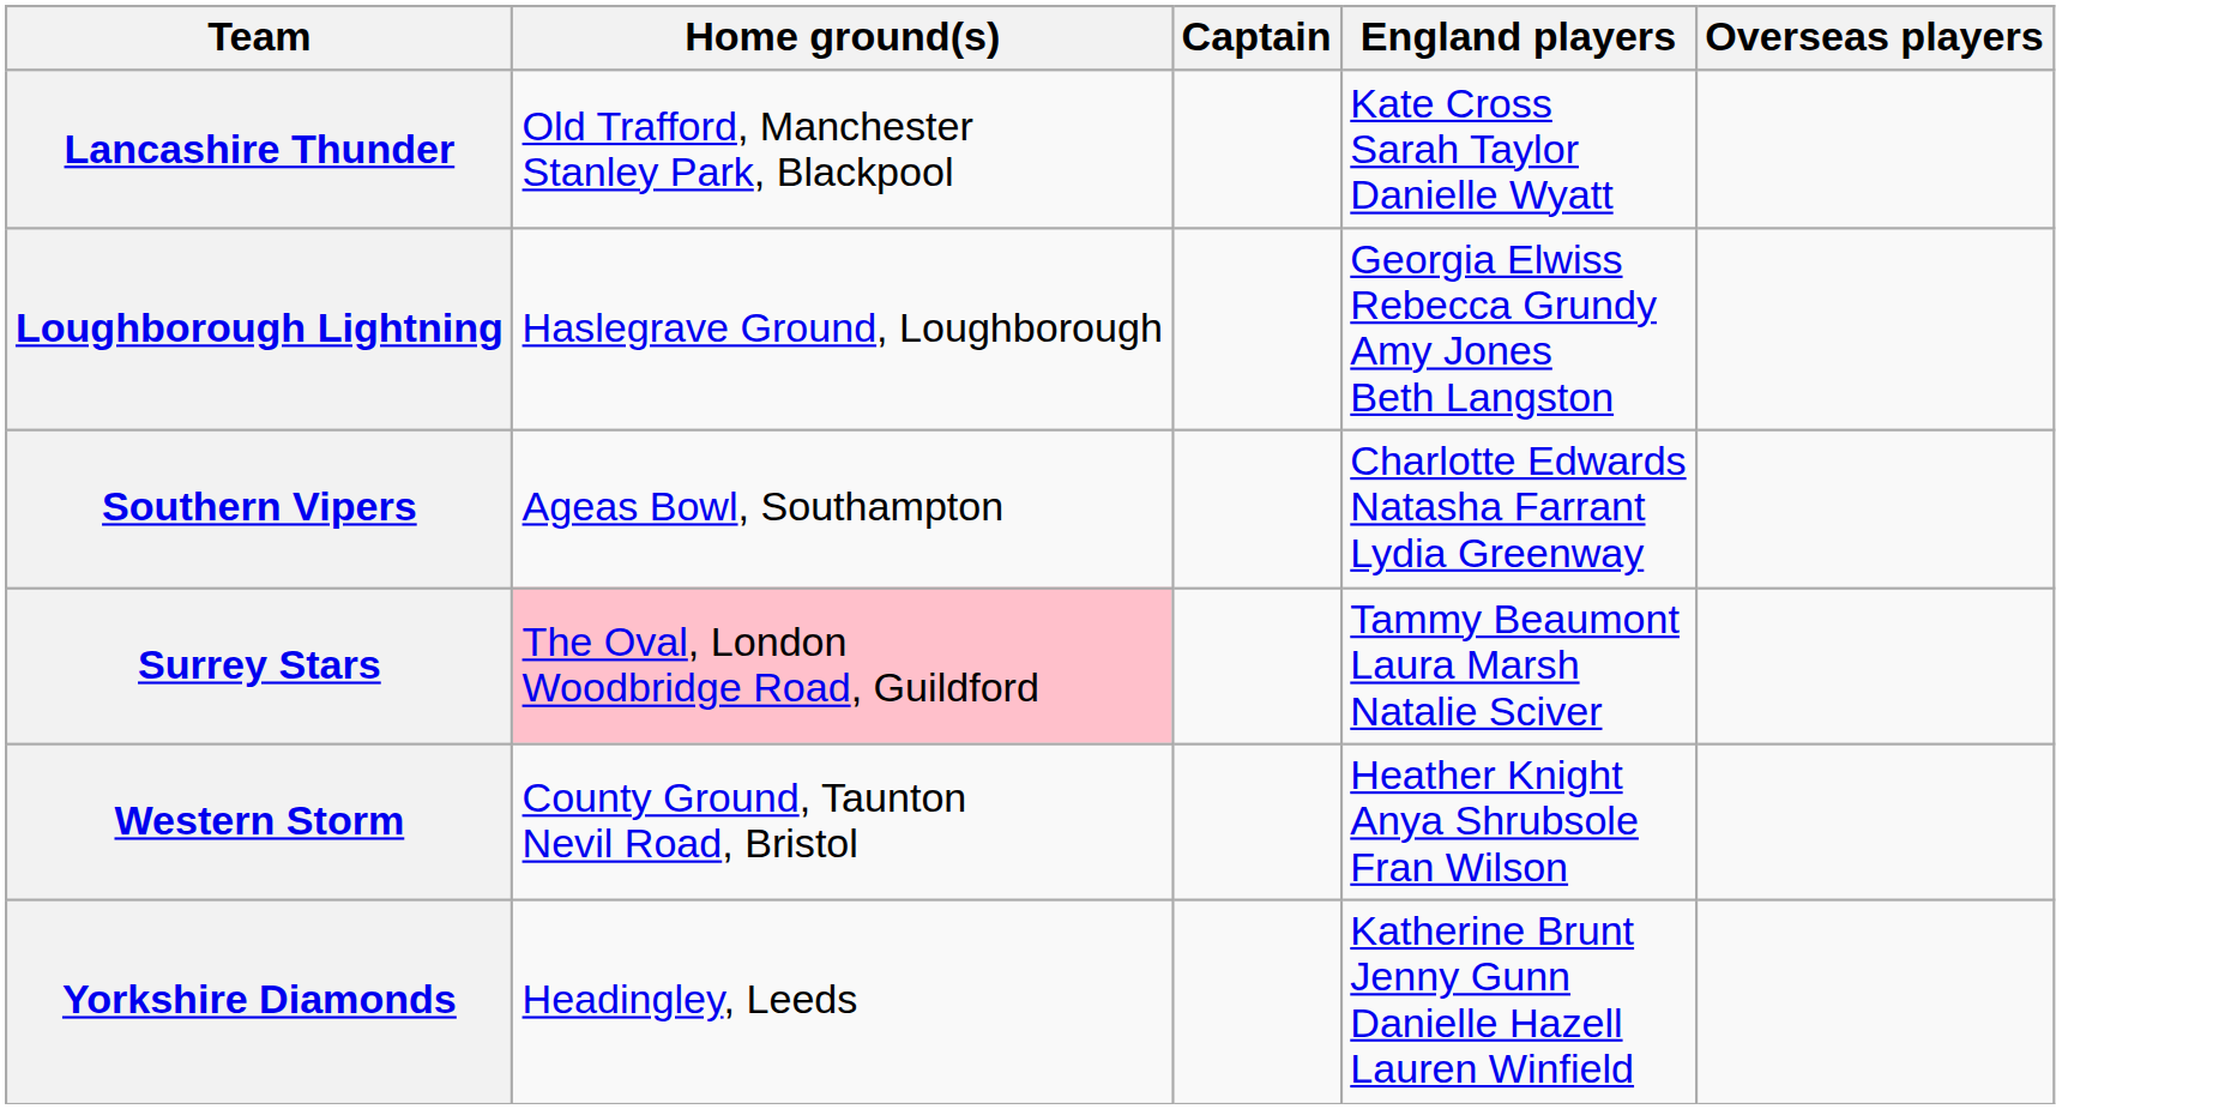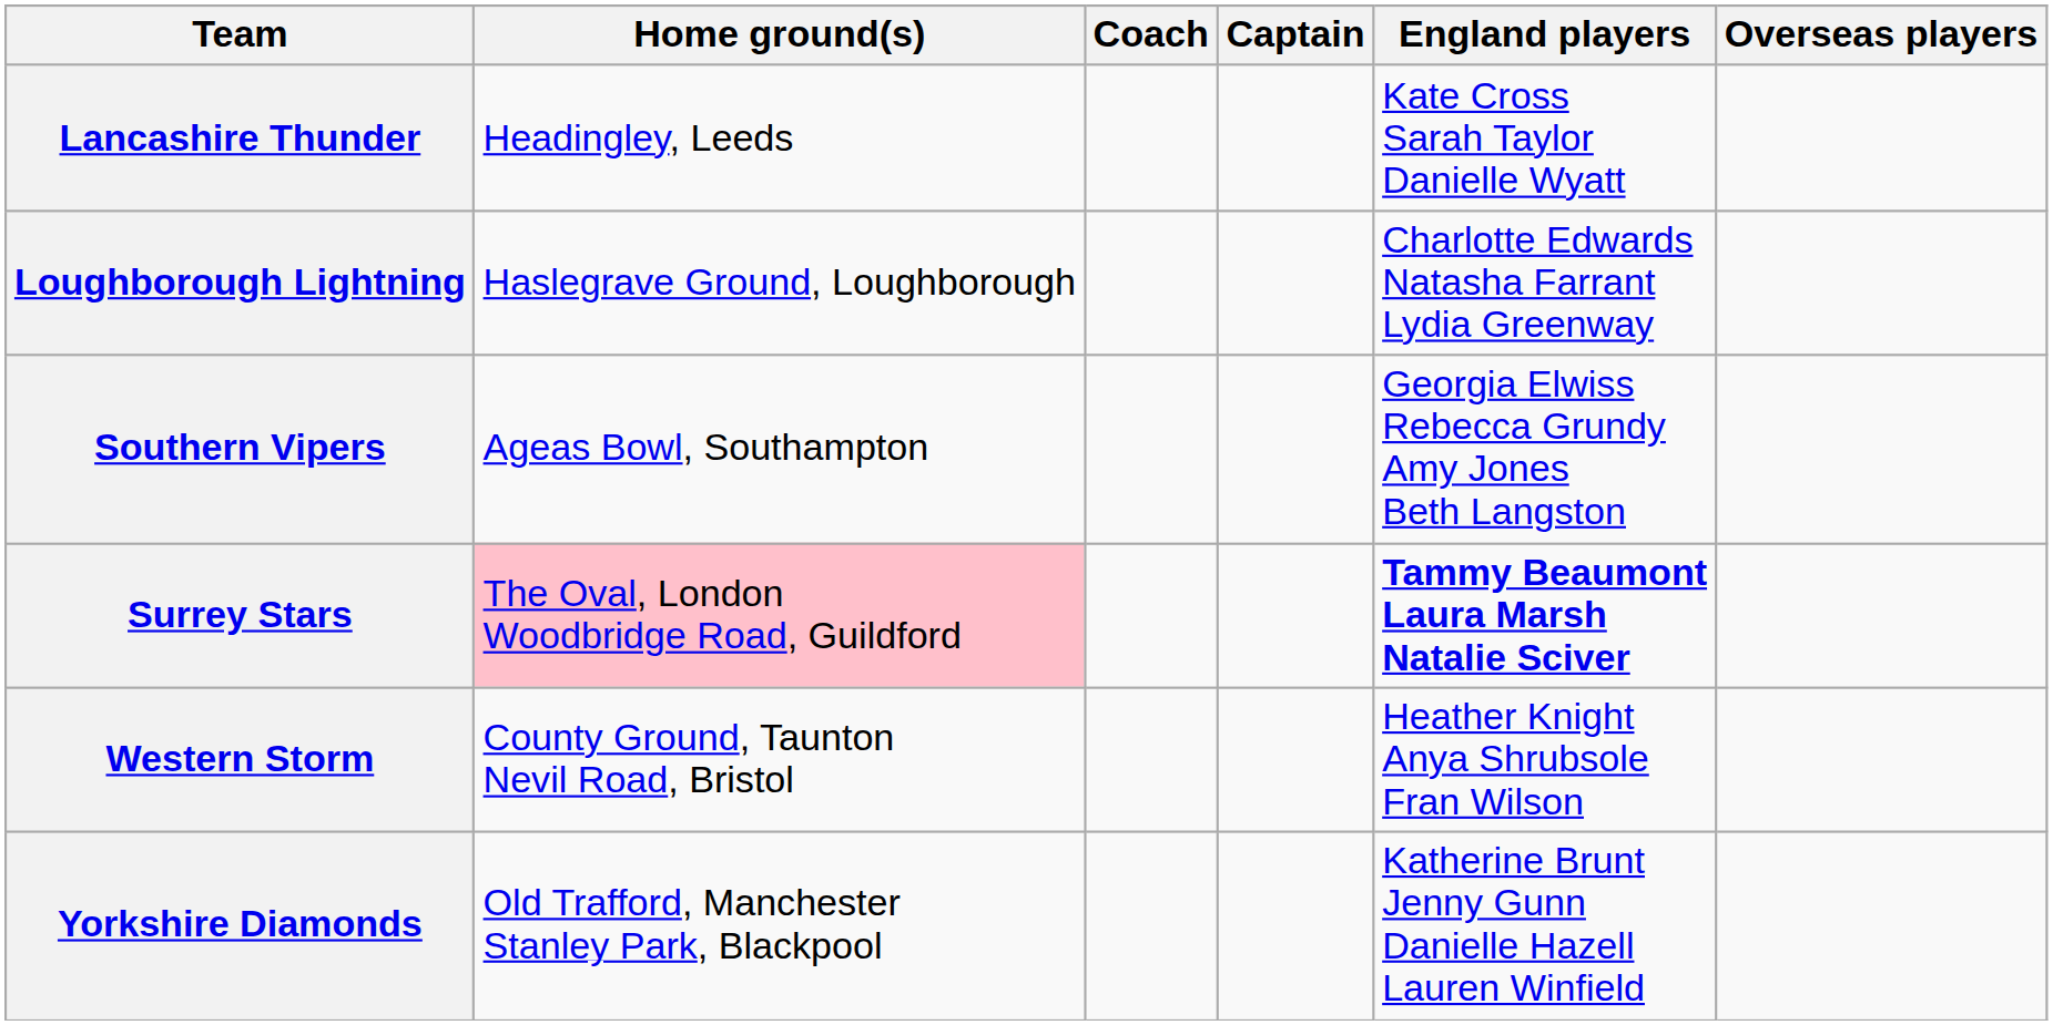 <table class="wikitable sortable plainrowheaders">
 <tr>
 <th scope="col">Team</th>
 <th scope="col">Home ground(s)</th>
+<th scope="col">Coach</th>
 <th scope="col">Captain</th>
 <th scope="col" class="unsortable">England players</th>
 <th scope="col" class="unsortable">Overseas players</th>
 </tr>
 <tr>
 <th scope="row"><a href='#'>Lancashire Thunder</a></th>
-<td><a href='#'>Old Trafford</a>, Manchester<br> <a href='#'>Stanley Park</a>, Blackpool</td>
+<td><a href='#'>Headingley</a>, Leeds</td>
+<td></td>
 <td></td>
 <td><a href='#'>Kate Cross</a><br><a href='#'>Sarah Taylor</a><br><a href='#'>Danielle Wyatt</a></td>
 <td><br><br></td>
 </tr>
 <tr>
 <th scope="row"><a href='#'>Loughborough Lightning</a></th>
 <td><a href='#'>Haslegrave Ground</a>, Loughborough</td>
 <td></td>
-<td><a href='#'>Georgia Elwiss</a><br><a href='#'>Rebecca Grundy</a><br><a href='#'>Amy Jones</a><br><a href='#'>Beth Langston</a></td>
+<td></td>
+<td><a href='#'>Charlotte Edwards</a><br><a href='#'>Natasha Farrant</a><br><a href='#'>Lydia Greenway</a></td>
 <td><br><br></td>
 </tr>
 <tr>
 <th scope="row"><a href='#'>Southern Vipers</a></th>
 <td><a href='#'>Ageas Bowl</a>, Southampton</td>
 <td></td>
-<td><a href='#'>Charlotte Edwards</a><br><a href='#'>Natasha Farrant</a><br><a href='#'>Lydia Greenway</a></td>
+<td></td>
+<td><a href='#'>Georgia Elwiss</a><br><a href='#'>Rebecca Grundy</a><br><a href='#'>Amy Jones</a><br><a href='#'>Beth Langston</a></td>
 <td><br><br></td>
 </tr>
 <tr>
 <th scope="row"><a href='#'>Surrey Stars</a></th>
 <td style="background: pink;"><a href='#'>The Oval</a>, London<br><a href='#'>Woodbridge Road</a>, Guildford</td>
 <td></td>
-<td><a href='#'>Tammy Beaumont</a><br><a href='#'>Laura Marsh</a><br><a href='#'>Natalie Sciver</a></td>
+<td></td>
+<td><strong><a href='#'>Tammy Beaumont</a><br><a href='#'>Laura Marsh</a><br><a href='#'>Natalie Sciver</a></strong></td>
 <td><br><br></td>
 </tr>
 <tr>
 <th scope="row"><a href='#'>Western Storm</a></th>
 <td><a href='#'>County Ground</a>, Taunton<br><a href='#'>Nevil Road</a>, Bristol</td>
 <td></td>
+<td></td>
 <td><a href='#'>Heather Knight</a><br><a href='#'>Anya Shrubsole</a><br><a href='#'>Fran Wilson</a></td>
 <td><br><br></td>
 </tr>
 <tr>
 <th scope="row"><a href='#'>Yorkshire Diamonds</a></th>
-<td><a href='#'>Headingley</a>, Leeds</td>
+<td><a href='#'>Old Trafford</a>, Manchester<br> <a href='#'>Stanley Park</a>, Blackpool</td>
+<td></td>
 <td></td>
 <td><a href='#'>Katherine Brunt</a><br><a href='#'>Jenny Gunn</a><br><a href='#'>Danielle Hazell</a><br><a href='#'>Lauren Winfield</a></td>
 <td><br><br></td>
 </tr>
 </table>
